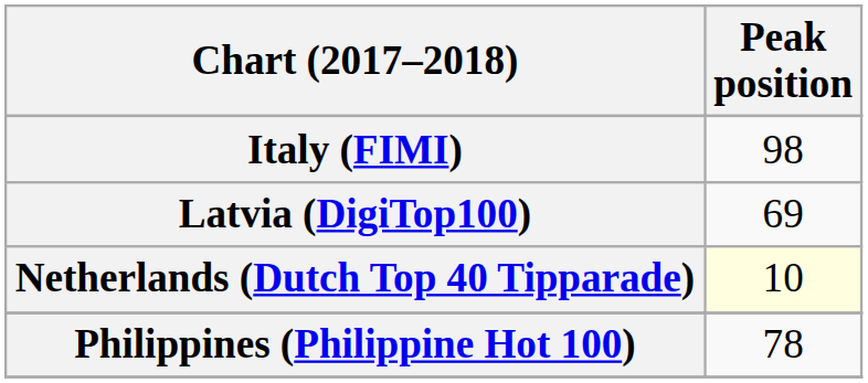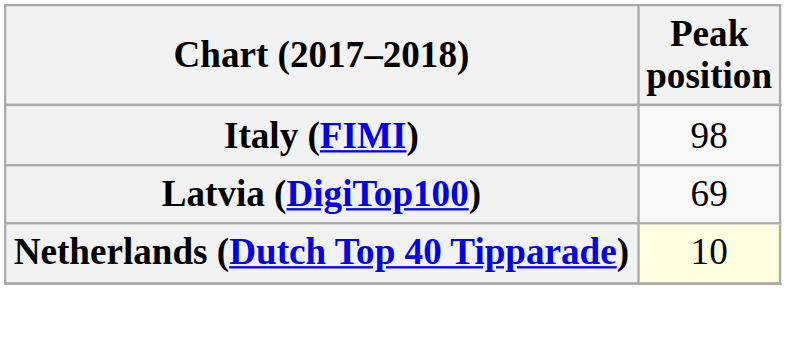 <table class="wikitable sortable plainrowheaders" style="text-align:center">
 <tr>
 <th scope="col">Chart (2017–2018)</th>
 <th scope="col">Peak<br>position</th>
 </tr>
 <tr>
 </tr>
 <tr>
 </tr>
 <tr>
 </tr>
 <tr>
 </tr>
 <tr>
 </tr>
 <tr>
 </tr>
 <tr>
 </tr>
 <tr>
 </tr>
 <tr>
 </tr>
 <tr>
 <th scope="row">Italy (<a href='#'>FIMI</a>)</th>
 <td>98</td>
 </tr>
 <tr>
 <th scope="row">Latvia (<a href='#'>DigiTop100</a>)</th>
 <td>69</td>
 </tr>
 <tr>
 <th scope="row">Netherlands (<a href='#'>Dutch Top 40 Tipparade</a>)</th>
 <td style="background: lightyellow;">10</td>
 </tr>
 <tr>
 </tr>
 <tr>
 </tr>
 <tr>
-<th scope="row">Philippines (<a href='#'>Philippine Hot 100</a>)</th>
-<td>78</td>
-</tr>
-<tr>
 </tr>
 <tr>
 </tr>
 <tr>
 </tr>
 <tr>
 </tr>
 <tr>
 </tr>
 <tr>
 </tr>
 <tr>
 </tr>
 <tr>
 </tr>
 <tr>
 </tr>
 </table>
